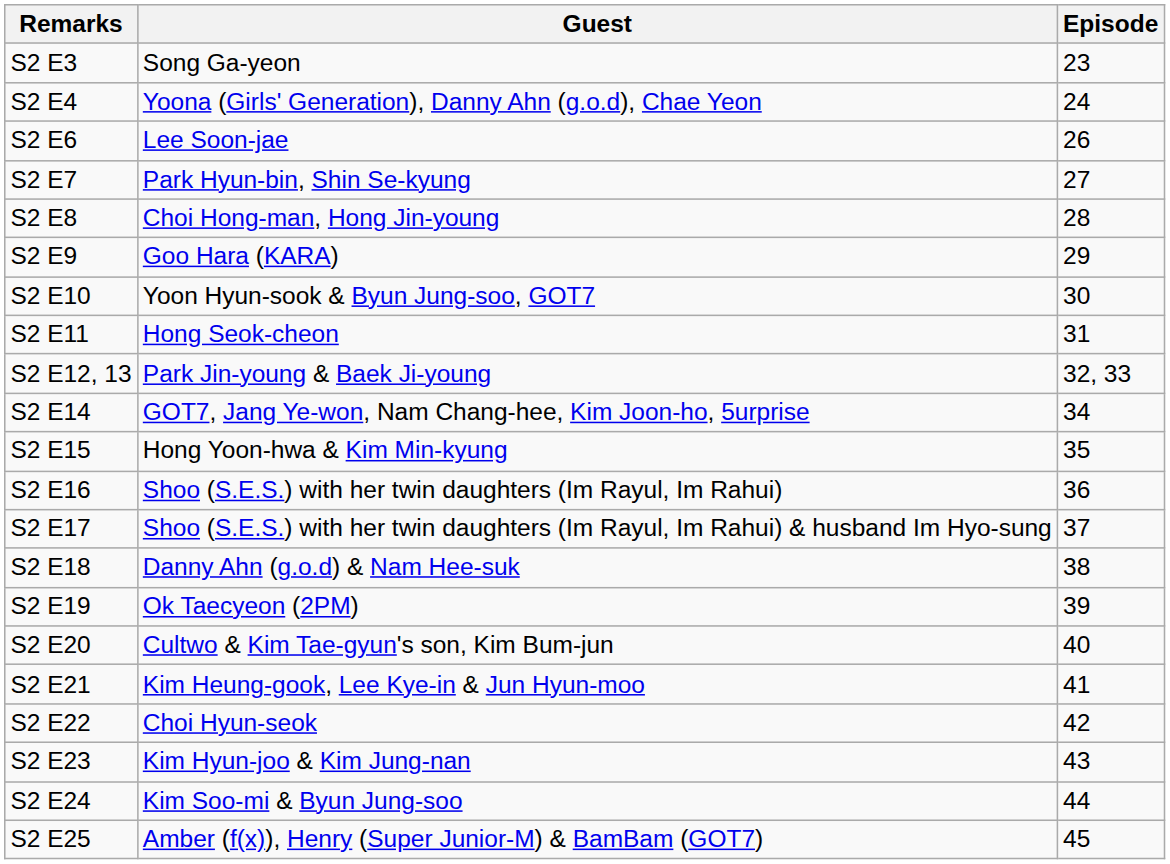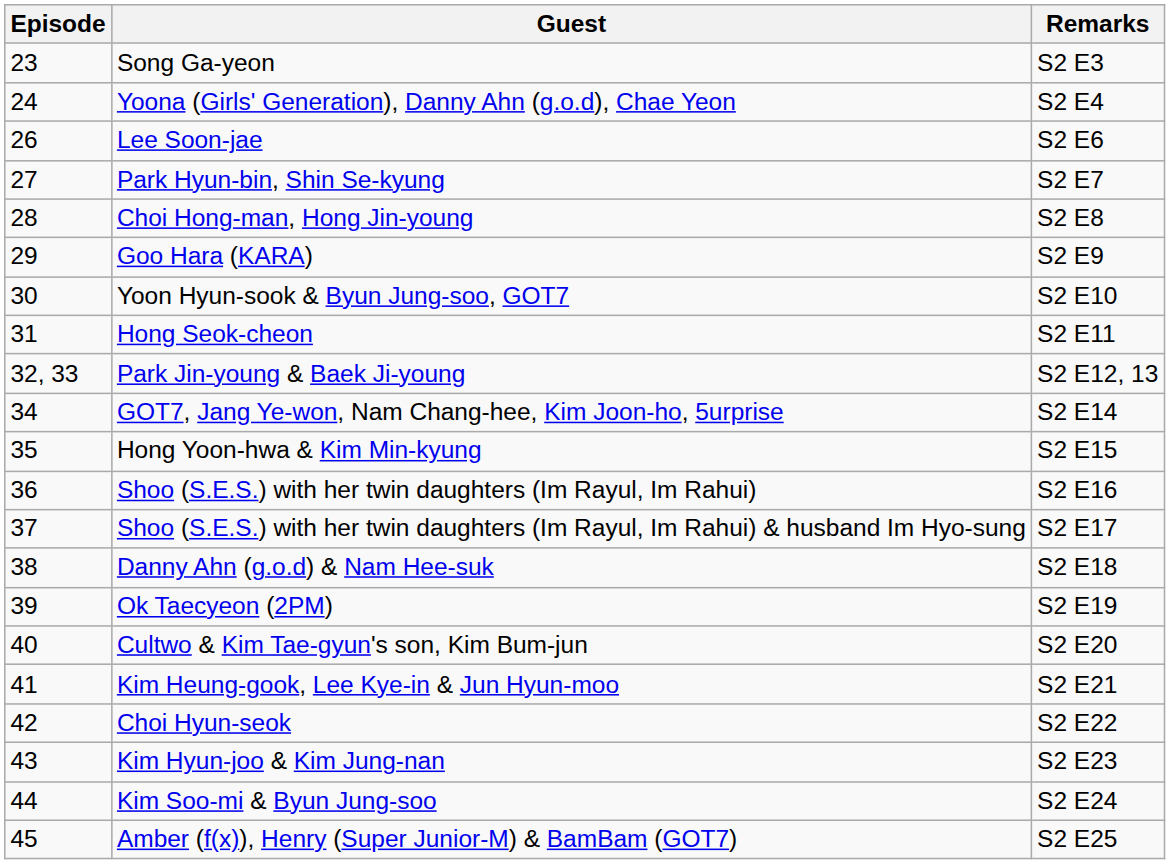 <table class="wikitable sortable">
 <tr>
+<th>Episode</th>
+<th>Guest</th>
 <th>Remarks</th>
-<th>Guest</th>
-<th>Episode</th>
 </tr>
 <tr>
+<td>23</td>
+<td>Song Ga-yeon</td>
 <td>S2 E3</td>
-<td>Song Ga-yeon</td>
-<td>23</td>
 </tr>
 <tr>
+<td>24</td>
+<td><a href='#'>Yoona</a> (<a href='#'>Girls' Generation</a>), <a href='#'>Danny Ahn</a> (<a href='#'>g.o.d</a>), <a href='#'>Chae Yeon</a></td>
 <td>S2 E4</td>
-<td><a href='#'>Yoona</a> (<a href='#'>Girls' Generation</a>), <a href='#'>Danny Ahn</a> (<a href='#'>g.o.d</a>), <a href='#'>Chae Yeon</a></td>
-<td>24</td>
 </tr>
 <tr>
+<td>26</td>
+<td><a href='#'>Lee Soon-jae</a></td>
 <td>S2 E6</td>
-<td><a href='#'>Lee Soon-jae</a></td>
-<td>26</td>
 </tr>
 <tr>
+<td>27</td>
+<td><a href='#'>Park Hyun-bin</a>, <a href='#'>Shin Se-kyung</a></td>
 <td>S2 E7</td>
-<td><a href='#'>Park Hyun-bin</a>, <a href='#'>Shin Se-kyung</a></td>
-<td>27</td>
 </tr>
 <tr>
+<td>28</td>
+<td><a href='#'>Choi Hong-man</a>, <a href='#'>Hong Jin-young</a></td>
 <td>S2 E8</td>
-<td><a href='#'>Choi Hong-man</a>, <a href='#'>Hong Jin-young</a></td>
-<td>28</td>
 </tr>
 <tr>
+<td>29</td>
+<td><a href='#'>Goo Hara</a> (<a href='#'>KARA</a>)</td>
 <td>S2 E9</td>
-<td><a href='#'>Goo Hara</a> (<a href='#'>KARA</a>)</td>
-<td>29</td>
 </tr>
 <tr>
+<td>30</td>
+<td>Yoon Hyun-sook & <a href='#'>Byun Jung-soo</a>, <a href='#'>GOT7</a></td>
 <td>S2 E10</td>
-<td>Yoon Hyun-sook & <a href='#'>Byun Jung-soo</a>, <a href='#'>GOT7</a></td>
-<td>30</td>
 </tr>
 <tr>
+<td>31</td>
+<td><a href='#'>Hong Seok-cheon</a></td>
 <td>S2 E11</td>
-<td><a href='#'>Hong Seok-cheon</a></td>
-<td>31</td>
 </tr>
 <tr>
+<td>32, 33</td>
+<td><a href='#'>Park Jin-young</a> & <a href='#'>Baek Ji-young</a></td>
 <td>S2 E12, 13</td>
-<td><a href='#'>Park Jin-young</a> & <a href='#'>Baek Ji-young</a></td>
-<td>32, 33</td>
 </tr>
 <tr>
+<td>34</td>
+<td><a href='#'>GOT7</a>, <a href='#'>Jang Ye-won</a>, Nam Chang-hee, <a href='#'>Kim Joon-ho</a>, <a href='#'>5urprise</a></td>
 <td>S2 E14</td>
-<td><a href='#'>GOT7</a>, <a href='#'>Jang Ye-won</a>, Nam Chang-hee, <a href='#'>Kim Joon-ho</a>, <a href='#'>5urprise</a></td>
-<td>34</td>
 </tr>
 <tr>
+<td>35</td>
+<td>Hong Yoon-hwa & <a href='#'>Kim Min-kyung</a></td>
 <td>S2 E15</td>
-<td>Hong Yoon-hwa & <a href='#'>Kim Min-kyung</a></td>
-<td>35</td>
 </tr>
 <tr>
+<td>36</td>
+<td><a href='#'>Shoo</a> (<a href='#'>S.E.S.</a>) with her twin daughters (Im Rayul, Im Rahui)</td>
 <td>S2 E16</td>
-<td><a href='#'>Shoo</a> (<a href='#'>S.E.S.</a>) with her twin daughters (Im Rayul, Im Rahui)</td>
-<td>36</td>
 </tr>
 <tr>
+<td>37</td>
+<td><a href='#'>Shoo</a> (<a href='#'>S.E.S.</a>) with her twin daughters (Im Rayul, Im Rahui) & husband Im Hyo-sung</td>
 <td>S2 E17</td>
-<td><a href='#'>Shoo</a> (<a href='#'>S.E.S.</a>) with her twin daughters (Im Rayul, Im Rahui) & husband Im Hyo-sung</td>
-<td>37</td>
 </tr>
 <tr>
+<td>38</td>
+<td><a href='#'>Danny Ahn</a> (<a href='#'>g.o.d</a>) & <a href='#'>Nam Hee-suk</a></td>
 <td>S2 E18</td>
-<td><a href='#'>Danny Ahn</a> (<a href='#'>g.o.d</a>) & <a href='#'>Nam Hee-suk</a></td>
-<td>38</td>
 </tr>
 <tr>
+<td>39</td>
+<td><a href='#'>Ok Taecyeon</a> (<a href='#'>2PM</a>)</td>
 <td>S2 E19</td>
-<td><a href='#'>Ok Taecyeon</a> (<a href='#'>2PM</a>)</td>
-<td>39</td>
 </tr>
 <tr>
+<td>40</td>
+<td><a href='#'>Cultwo</a> & <a href='#'>Kim Tae-gyun</a>'s son, Kim Bum-jun</td>
 <td>S2 E20</td>
-<td><a href='#'>Cultwo</a> & <a href='#'>Kim Tae-gyun</a>'s son, Kim Bum-jun</td>
-<td>40</td>
 </tr>
 <tr>
+<td>41</td>
+<td><a href='#'>Kim Heung-gook</a>, <a href='#'>Lee Kye-in</a> & <a href='#'>Jun Hyun-moo</a></td>
 <td>S2 E21</td>
-<td><a href='#'>Kim Heung-gook</a>, <a href='#'>Lee Kye-in</a> & <a href='#'>Jun Hyun-moo</a></td>
-<td>41</td>
 </tr>
 <tr>
+<td>42</td>
+<td><a href='#'>Choi Hyun-seok</a></td>
 <td>S2 E22</td>
-<td><a href='#'>Choi Hyun-seok</a></td>
-<td>42</td>
 </tr>
 <tr>
+<td>43</td>
+<td><a href='#'>Kim Hyun-joo</a> & <a href='#'>Kim Jung-nan</a></td>
 <td>S2 E23</td>
-<td><a href='#'>Kim Hyun-joo</a> & <a href='#'>Kim Jung-nan</a></td>
-<td>43</td>
 </tr>
 <tr>
+<td>44</td>
+<td><a href='#'>Kim Soo-mi</a> & <a href='#'>Byun Jung-soo</a></td>
 <td>S2 E24</td>
-<td><a href='#'>Kim Soo-mi</a> & <a href='#'>Byun Jung-soo</a></td>
-<td>44</td>
 </tr>
 <tr>
+<td>45</td>
+<td><a href='#'>Amber</a> (<a href='#'>f(x)</a>), <a href='#'>Henry</a> (<a href='#'>Super Junior-M</a>) & <a href='#'>BamBam</a> (<a href='#'>GOT7</a>)</td>
 <td>S2 E25</td>
-<td><a href='#'>Amber</a> (<a href='#'>f(x)</a>), <a href='#'>Henry</a> (<a href='#'>Super Junior-M</a>) & <a href='#'>BamBam</a> (<a href='#'>GOT7</a>)</td>
-<td>45</td>
 </tr>
 </table>
